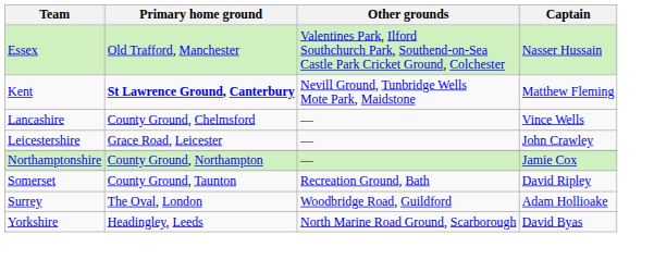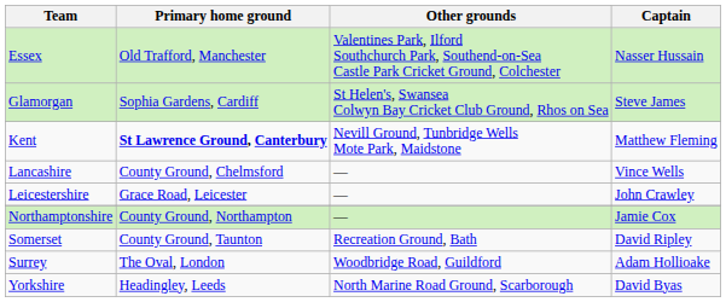 <table class="wikitable sortable">
 <tr>
 <th>Team</th>
 <th>Primary home ground</th>
 <th>Other grounds</th>
 <th>Captain</th>
 </tr>
 <tr style="background-color:#D0F0C0">
 <td><a href='#'>Essex</a></td>
 <td><a href='#'>Old Trafford</a>, <a href='#'>Manchester</a></td>
 <td><a href='#'>Valentines Park</a>, <a href='#'>Ilford</a><br><a href='#'>Southchurch Park</a>, <a href='#'>Southend-on-Sea</a><br><a href='#'>Castle Park Cricket Ground</a>, <a href='#'>Colchester</a></td>
 <td> <a href='#'>Nasser Hussain</a></td>
+</tr>
+<tr style="background-color:#D0F0C0">
+<td><a href='#'>Glamorgan</a></td>
+<td><a href='#'>Sophia Gardens</a>, <a href='#'>Cardiff</a></td>
+<td><a href='#'>St Helen's</a>, <a href='#'>Swansea</a><br><a href='#'>Colwyn Bay Cricket Club Ground</a>, <a href='#'>Rhos on Sea</a></td>
+<td> <a href='#'>Steve James</a></td>
 </tr>
 <tr>
 <td><a href='#'>Kent</a></td>
 <td><strong><a href='#'>St Lawrence Ground</a>,  <a href='#'>Canterbury</a></strong></td>
 <td><a href='#'>Nevill Ground</a>, <a href='#'>Tunbridge Wells</a><br><a href='#'>Mote Park</a>, <a href='#'>Maidstone</a></td>
 <td> <a href='#'>Matthew Fleming</a></td>
 </tr>
 <tr>
 <td><a href='#'>Lancashire</a></td>
 <td><a href='#'>County Ground</a>, <a href='#'>Chelmsford</a></td>
 <td>—</td>
 <td> <a href='#'>Vince Wells</a></td>
 </tr>
 <tr>
 <td><a href='#'>Leicestershire</a></td>
 <td><a href='#'>Grace Road</a>, <a href='#'>Leicester</a></td>
 <td>—</td>
 <td> <a href='#'>John Crawley</a></td>
 </tr>
 <tr>
 </tr>
 <tr style="background-color:#D0F0C0">
 <td><a href='#'>Northamptonshire</a></td>
 <td><a href='#'>County Ground</a>, <a href='#'>Northampton</a></td>
 <td>—</td>
 <td> <a href='#'>Jamie Cox</a></td>
 </tr>
 <tr>
 <td><a href='#'>Somerset</a></td>
 <td><a href='#'>County Ground</a>, <a href='#'>Taunton</a></td>
 <td><a href='#'>Recreation Ground</a>, <a href='#'>Bath</a></td>
 <td> <a href='#'>David Ripley</a></td>
 </tr>
 <tr>
 <td><a href='#'>Surrey</a></td>
 <td><a href='#'>The Oval</a>, <a href='#'>London</a></td>
 <td><a href='#'>Woodbridge Road</a>, <a href='#'>Guildford</a></td>
 <td> <a href='#'>Adam Hollioake</a></td>
 </tr>
 <tr>
 <td><a href='#'>Yorkshire</a></td>
 <td><a href='#'>Headingley</a>, <a href='#'>Leeds</a></td>
 <td><a href='#'>North Marine Road Ground</a>, <a href='#'>Scarborough</a></td>
 <td> <a href='#'>David Byas</a></td>
 </tr>
 </table>
